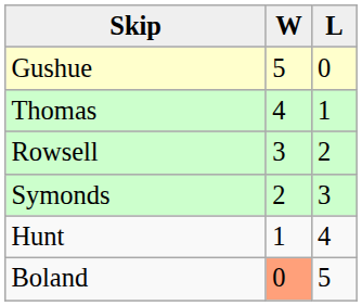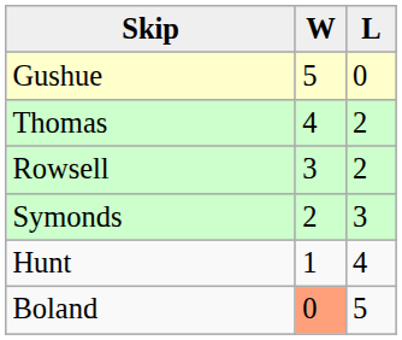 <table class="wikitable">
 <tr>
 <th style="background:#efefef; width:150px;">Skip</th>
 <th style="background:#efefef; width:20px;">W</th>
 <th style="background:#efefef; width:20px;">L</th>
 </tr>
 <tr bgcolor=#ffffcc>
 <td>Gushue</td>
 <td>5</td>
 <td>0</td>
 </tr>
 <tr bgcolor=#ccffcc>
 <td>Thomas</td>
 <td>4</td>
-<td>1</td>
+<td>2</td>
 </tr>
 <tr bgcolor=#ccffcc>
 <td>Rowsell</td>
 <td>3</td>
 <td>2</td>
 </tr>
 <tr bgcolor=#ccffcc>
 <td>Symonds</td>
 <td>2</td>
 <td>3</td>
 </tr>
 <tr>
 <td>Hunt</td>
 <td>1</td>
 <td>4</td>
 </tr>
 <tr>
 <td>Boland</td>
 <td style="background: lightsalmon;">0</td>
 <td>5</td>
 </tr>
 </table>
